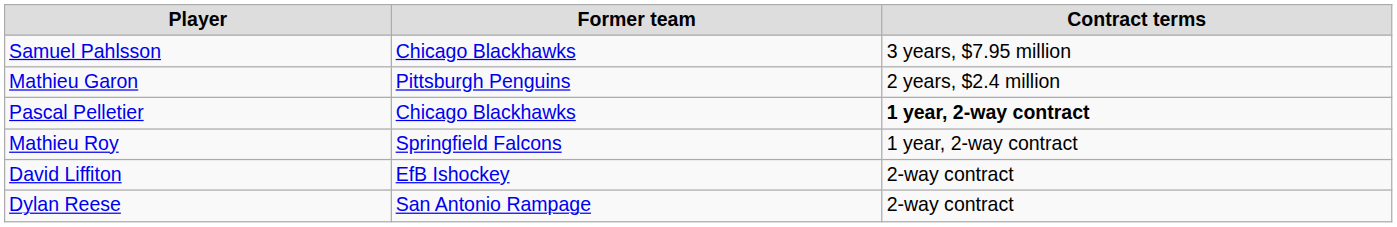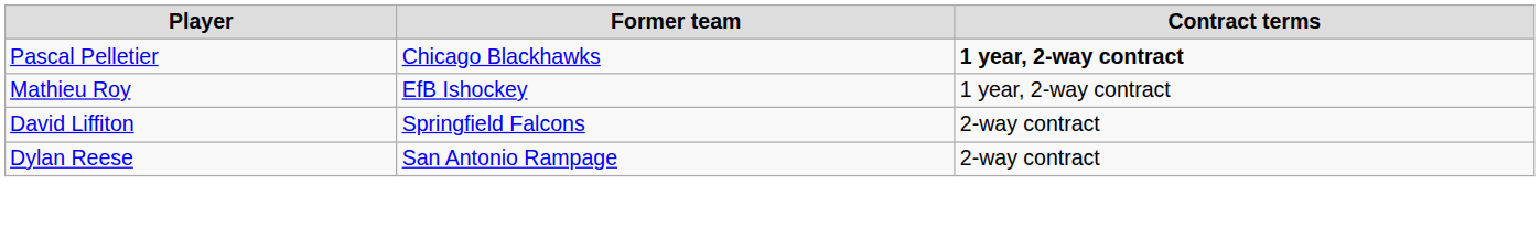 <table class="wikitable" style="width:90%;">
 <tr style="text-align:center; background:#ddd;">
 <td><strong>Player</strong></td>
 <td><strong>Former team</strong></td>
 <td><strong>Contract terms</strong></td>
-</tr>
-<tr>
-<td><a href='#'>Samuel Pahlsson</a></td>
-<td><a href='#'>Chicago Blackhawks</a></td>
-<td>3 years, $7.95 million</td>
-</tr>
-<tr>
-<td><a href='#'>Mathieu Garon</a></td>
-<td><a href='#'>Pittsburgh Penguins</a></td>
-<td>2 years, $2.4 million</td>
 </tr>
 <tr>
 <td><a href='#'>Pascal Pelletier</a></td>
 <td><a href='#'>Chicago Blackhawks</a></td>
 <td><strong>1 year, 2-way contract</strong></td>
 </tr>
 <tr>
 <td><a href='#'>Mathieu Roy</a></td>
-<td><a href='#'>Springfield Falcons</a></td>
+<td><a href='#'>EfB Ishockey</a></td>
 <td>1 year, 2-way contract</td>
 </tr>
 <tr>
 <td><a href='#'>David Liffiton</a></td>
-<td><a href='#'>EfB Ishockey</a></td>
+<td><a href='#'>Springfield Falcons</a></td>
 <td>2-way contract</td>
 </tr>
 <tr>
 <td><a href='#'>Dylan Reese</a></td>
 <td><a href='#'>San Antonio Rampage</a></td>
 <td>2-way contract</td>
 </tr>
 </table>
